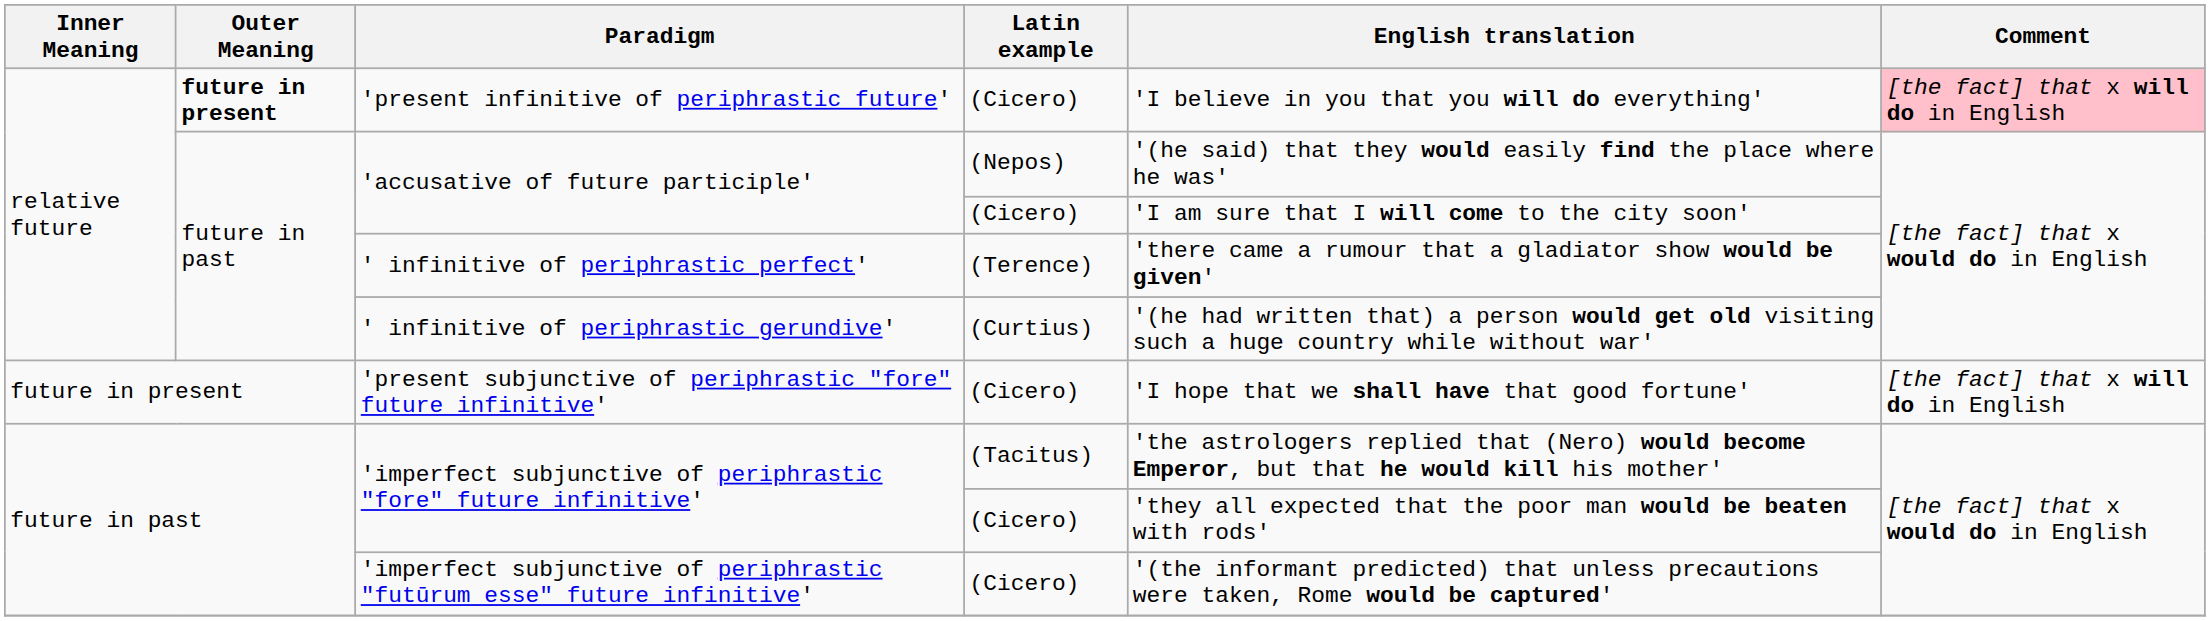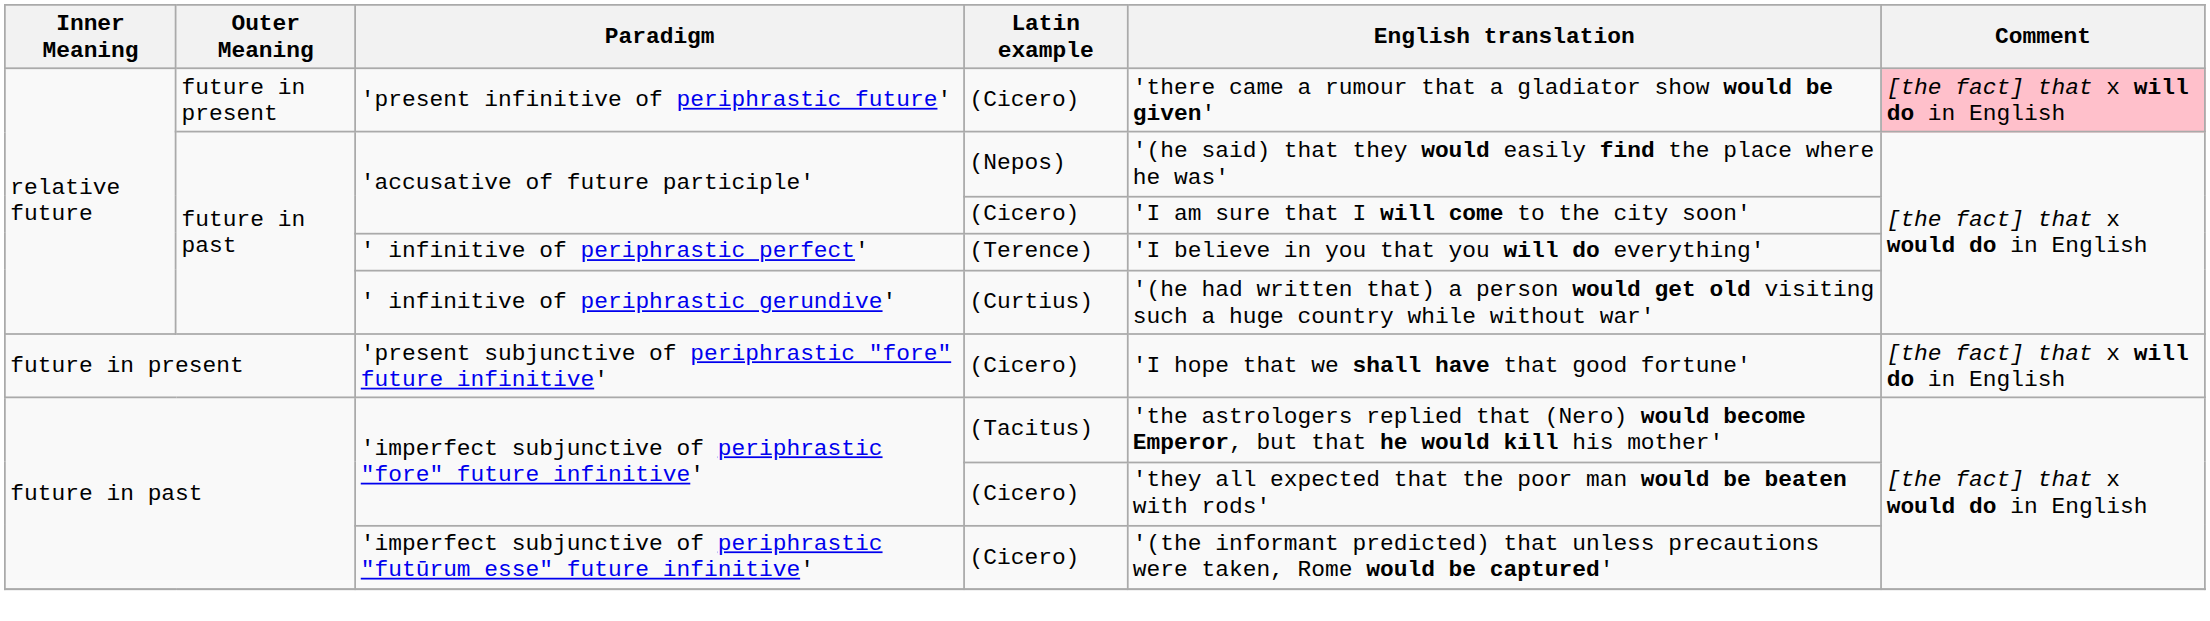 <table class="wikitable">
 <tr>
 <th>Inner Meaning</th>
 <th>Outer Meaning</th>
 <th>Paradigm</th>
 <th>Latin example</th>
 <th>English translation</th>
 <th>Comment</th>
 </tr>
 <tr>
 <td rowspan=5>relative future</td>
-<td rowspan=1><strong>future in present</strong></td>
+<td rowspan=1>future in present</td>
 <td rowspan=1>'present infinitive of <a href='#'>periphrastic future</a>'</td>
 <td> (Cicero)</td>
-<td>'I believe in you that you <strong>will do</strong> everything'</td>
+<td>'there came a rumour that a gladiator show <strong>would be given</strong>'</td>
 <td rowspan=1 style="background: pink;"><em>[the fact] that</em> x <strong>will do</strong> in English</td>
 </tr>
 <tr>
 <td rowspan=4>future in past</td>
 <td rowspan=2>'accusative of future participle'</td>
 <td> (Nepos)</td>
 <td>'(he said) that they <strong>would</strong> easily <strong>find</strong> the place where he was'</td>
 <td rowspan=4><em>[the fact] that</em> x <strong>would do</strong> in English</td>
 </tr>
 <tr>
 <td> (Cicero)</td>
 <td>'I am sure that I <strong>will come</strong> to the city soon'</td>
 </tr>
 <tr>
 <td rowspan=1>' infinitive of <a href='#'>periphrastic perfect</a>'</td>
 <td> (Terence)</td>
-<td>'there came a rumour that a gladiator show <strong>would be given</strong>'</td>
+<td>'I believe in you that you <strong>will do</strong> everything'</td>
 </tr>
 <tr>
 <td rowspan=1>' infinitive of <a href='#'>periphrastic gerundive</a>'</td>
 <td> (Curtius)</td>
 <td>'(he had written that) a person <strong>would get old</strong> visiting such a huge country while without war'</td>
 </tr>
 <tr>
 <td rowspan=1, colspan=2>future in present</td>
 <td rowspan=1>'present subjunctive of <a href='#'>periphrastic "fore" future infinitive</a>'</td>
 <td> (Cicero)</td>
 <td>'I hope that we <strong>shall have</strong> that good fortune'</td>
 <td rowspan=1><em>[the fact] that</em> x <strong>will do</strong> in English</td>
 </tr>
 <tr>
 <td rowspan=3, colspan=2>future in past</td>
 <td rowspan=2>'imperfect subjunctive of <a href='#'>periphrastic "fore" future infinitive</a>'</td>
 <td> (Tacitus)</td>
 <td>'the astrologers replied that (Nero) <strong>would become Emperor</strong>, but that <strong>he would kill</strong> his mother'</td>
 <td rowspan=3><em>[the fact] that</em> x <strong>would do</strong> in English</td>
 </tr>
 <tr>
 <td> (Cicero)</td>
 <td>'they all expected that the poor man <strong>would be beaten</strong> with rods'</td>
 </tr>
 <tr>
 <td rowspan=1>'imperfect subjunctive of <a href='#'>periphrastic "futūrum esse" future infinitive</a>'</td>
 <td> (Cicero)</td>
 <td>'(the informant predicted) that unless precautions were taken, Rome <strong>would be captured</strong>'</td>
 </tr>
 <tr>
 </tr>
 </table>
